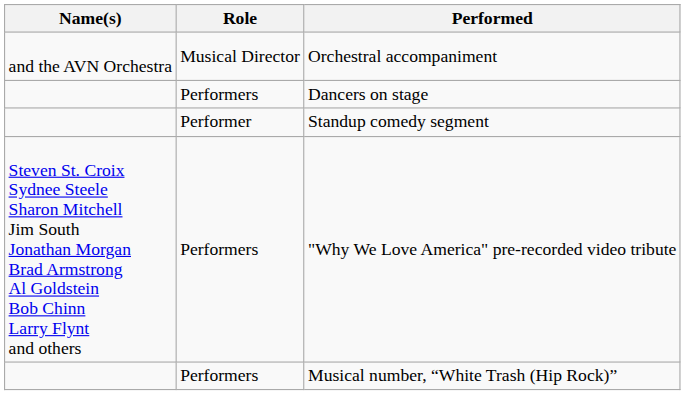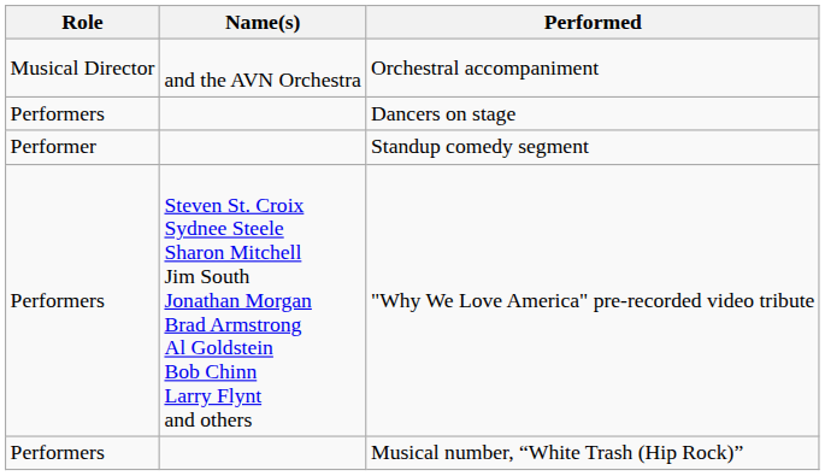 <table class="wikitable sortable">
 <tr>
+<th>Role</th>
 <th>Name(s)</th>
-<th>Role</th>
 <th>Performed</th>
 </tr>
 <tr>
+<td>Musical Director</td>
 <td><br>and the AVN Orchestra</td>
-<td>Musical Director</td>
 <td>Orchestral accompaniment</td>
 </tr>
 <tr>
+<td>Performers</td>
 <td></td>
-<td>Performers</td>
 <td>Dancers on stage</td>
 </tr>
 <tr>
+<td>Performer</td>
 <td></td>
-<td>Performer</td>
 <td>Standup comedy segment</td>
 </tr>
 <tr>
+<td>Performers</td>
 <td><br><a href='#'>Steven St. Croix</a><br><a href='#'>Sydnee Steele</a> <br><a href='#'>Sharon Mitchell</a><br>Jim South <br><a href='#'>Jonathan Morgan</a><br><a href='#'>Brad Armstrong</a><br><a href='#'>Al Goldstein</a><br> <a href='#'>Bob Chinn</a><br><a href='#'>Larry Flynt</a><br> and others</td>
-<td>Performers</td>
 <td>"Why We Love America" pre-recorded video tribute</td>
 </tr>
 <tr>
+<td>Performers</td>
 <td></td>
-<td>Performers</td>
 <td>Musical number, “White Trash (Hip Rock)”</td>
 </tr>
 </table>
